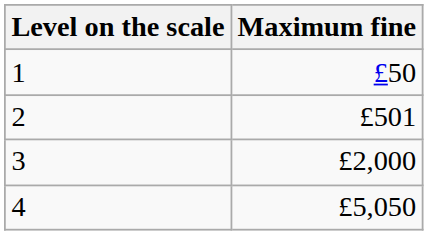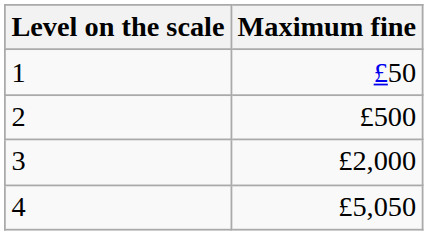 <table class="wikitable">
 <tr>
 <th>Level on the scale</th>
 <th>Maximum fine</th>
 </tr>
 <tr>
 <td>1</td>
 <td align="right"><a href='#'>£</a>50</td>
 </tr>
 <tr>
 <td>2</td>
-<td align="right">£501</td>
+<td align="right">£500</td>
 </tr>
 <tr>
 <td>3</td>
 <td align="right">£2,000</td>
 </tr>
 <tr>
 <td>4</td>
 <td align="right">£5,050</td>
 </tr>
 </table>
